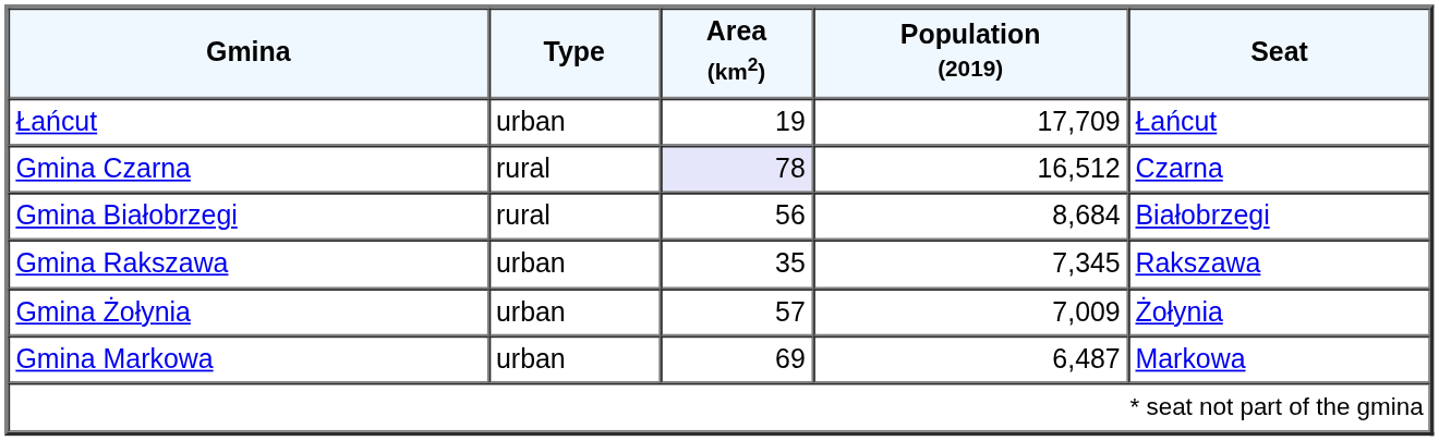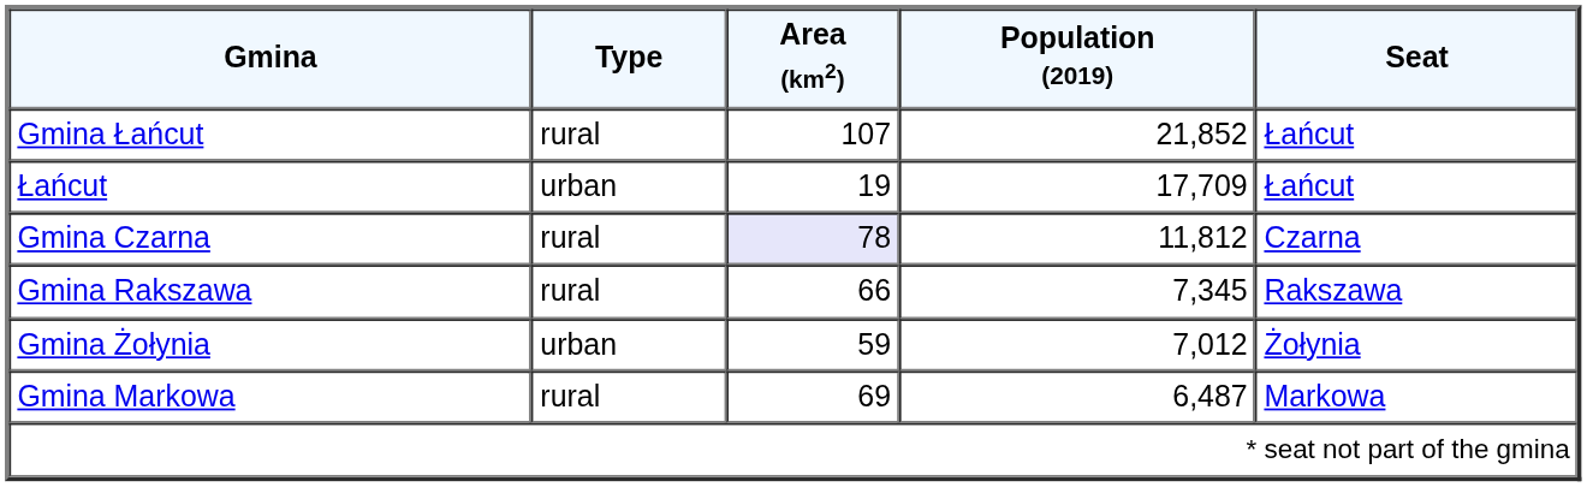 <table width="60%" border="2" cellpadding="3" cellspacing="0" style="font-size:90%;line-height:120%;">
 <tr bgcolor="F0F8FF">
 <td style="text-align:center;"><strong>Gmina</strong></td>
 <td style="text-align:center;"><strong>Type</strong></td>
 <td style="text-align:center;"><strong>Area<br><small>(km<sup>2</sup>)</small></strong></td>
 <td style="text-align:center;"><strong>Population<br><small>(2019)</small></strong></td>
 <td style="text-align:center;"><strong>Seat</strong></td>
+</tr>
+<tr>
+<td><a href='#'>Gmina Łańcut</a></td>
+<td>rural</td>
+<td style="text-align:right;">107</td>
+<td style="text-align:right;">21,852</td>
+<td><a href='#'>Łańcut</a></td>
 </tr>
 <tr>
 <td><a href='#'>Łańcut</a></td>
 <td>urban</td>
 <td style="text-align:right;">19</td>
 <td style="text-align:right;">17,709</td>
 <td><a href='#'>Łańcut</a></td>
 </tr>
 <tr>
 <td><a href='#'>Gmina Czarna</a></td>
 <td>rural</td>
 <td style="background: lavender; text-align:right;">78</td>
-<td style="text-align:right;">16,512</td>
+<td style="text-align:right;">11,812</td>
 <td><a href='#'>Czarna</a></td>
 </tr>
 <tr>
-<td><a href='#'>Gmina Białobrzegi</a></td>
+<td><a href='#'>Gmina Rakszawa</a></td>
 <td>rural</td>
-<td style="text-align:right;">56</td>
-<td style="text-align:right;">8,684</td>
-<td><a href='#'>Białobrzegi</a></td>
-</tr>
-<tr>
-<td><a href='#'>Gmina Rakszawa</a></td>
-<td>urban</td>
-<td style="text-align:right;">35</td>
+<td style="text-align:right;">66</td>
 <td style="text-align:right;">7,345</td>
 <td><a href='#'>Rakszawa</a></td>
 </tr>
 <tr>
 <td><a href='#'>Gmina Żołynia</a></td>
 <td>urban</td>
-<td style="text-align:right;">57</td>
-<td style="text-align:right;">7,009</td>
+<td style="text-align:right;">59</td>
+<td style="text-align:right;">7,012</td>
 <td><a href='#'>Żołynia</a></td>
 </tr>
 <tr>
 <td><a href='#'>Gmina Markowa</a></td>
-<td>urban</td>
+<td>rural</td>
 <td style="text-align:right;">69</td>
 <td style="text-align:right;">6,487</td>
 <td><a href='#'>Markowa</a></td>
 </tr>
 <tr>
 <td colspan=5 style="text-align:right;font-size:90%">* seat not part of the gmina</td>
 </tr>
 <tr>
 </tr>
 </table>
